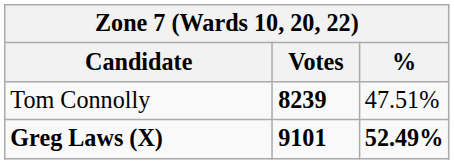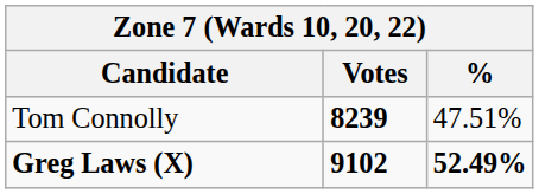 <table class="wikitable">
 <tr>
 <th colspan="3">Zone 7 (Wards 10, 20, 22)</th>
 </tr>
 <tr>
 <th style="width: 170px">Candidate</th>
 <th style="width: 50px">Votes</th>
 <th style="width: 40px">%</th>
 </tr>
 <tr>
 <td>Tom Connolly</td>
 <td><strong>8239</strong></td>
 <td>47.51%</td>
 </tr>
 <tr>
 <td><strong>Greg Laws (X)</strong></td>
-<td><strong>9101</strong></td>
+<td><strong>9102</strong></td>
 <td><strong>52.49%</strong></td>
 </tr>
 </table>
